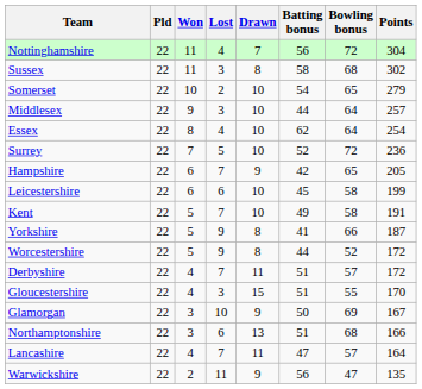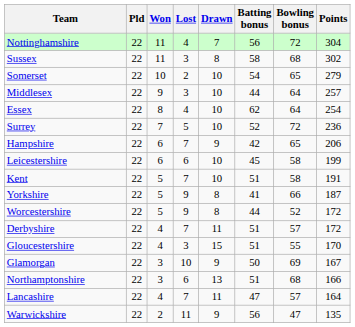 <table class="wikitable" style="text-align:center;">
 <tr>
 <th width=175>Team</th>
 <th width=20 abbr="Played">Pld</th>
 <th width=20 abbr="Won"><a href='#'>Won</a></th>
 <th width=20 abbr="Lost"><a href='#'>Lost</a></th>
 <th width=20 abbr="Drawn"><a href='#'>Drawn</a></th>
 <th width=20 abbr="Bonus points">Batting bonus</th>
 <th width=20 abbr="Bonus points">Bowling bonus</th>
 <th width=20 abbr="Points">Points</th>
 </tr>
 <tr style="background:#ccffcc;">
 <td style="text-align:left;"><a href='#'>Nottinghamshire</a></td>
 <td>22</td>
 <td>11</td>
 <td>4</td>
 <td>7</td>
 <td>56</td>
 <td>72</td>
 <td>304</td>
 </tr>
 <tr>
 <td style="text-align:left;"><a href='#'>Sussex</a></td>
 <td>22</td>
 <td>11</td>
 <td>3</td>
 <td>8</td>
 <td>58</td>
 <td>68</td>
 <td>302</td>
 </tr>
 <tr>
 <td style="text-align:left;"><a href='#'>Somerset</a></td>
 <td>22</td>
 <td>10</td>
 <td>2</td>
 <td>10</td>
 <td>54</td>
 <td>65</td>
 <td>279</td>
 </tr>
 <tr>
 <td style="text-align:left;"><a href='#'>Middlesex</a></td>
 <td>22</td>
 <td>9</td>
 <td>3</td>
 <td>10</td>
 <td>44</td>
 <td>64</td>
 <td>257</td>
 </tr>
 <tr>
 <td style="text-align:left;"><a href='#'>Essex</a></td>
 <td>22</td>
 <td>8</td>
 <td>4</td>
 <td>10</td>
 <td>62</td>
 <td>64</td>
 <td>254</td>
 </tr>
 <tr>
 <td style="text-align:left;"><a href='#'>Surrey</a></td>
 <td>22</td>
 <td>7</td>
 <td>5</td>
 <td>10</td>
 <td>52</td>
 <td>72</td>
 <td>236</td>
 </tr>
 <tr>
 <td style="text-align:left;"><a href='#'>Hampshire</a></td>
 <td>22</td>
 <td>6</td>
 <td>7</td>
 <td>9</td>
 <td>42</td>
 <td>65</td>
-<td>205</td>
+<td>206</td>
 </tr>
 <tr>
 <td style="text-align:left;"><a href='#'>Leicestershire</a></td>
 <td>22</td>
 <td>6</td>
 <td>6</td>
 <td>10</td>
 <td>45</td>
 <td>58</td>
 <td>199</td>
 </tr>
 <tr>
 <td style="text-align:left;"><a href='#'>Kent</a></td>
 <td>22</td>
 <td>5</td>
 <td>7</td>
 <td>10</td>
-<td>49</td>
+<td>51</td>
 <td>58</td>
 <td>191</td>
 </tr>
 <tr>
 <td style="text-align:left;"><a href='#'>Yorkshire</a></td>
 <td>22</td>
 <td>5</td>
 <td>9</td>
 <td>8</td>
 <td>41</td>
 <td>66</td>
 <td>187</td>
 </tr>
 <tr>
 <td style="text-align:left;"><a href='#'>Worcestershire</a></td>
 <td>22</td>
 <td>5</td>
 <td>9</td>
 <td>8</td>
 <td>44</td>
 <td>52</td>
 <td>172</td>
 </tr>
 <tr>
 <td style="text-align:left;"><a href='#'>Derbyshire</a></td>
 <td>22</td>
 <td>4</td>
 <td>7</td>
 <td>11</td>
 <td>51</td>
 <td>57</td>
 <td>172</td>
 </tr>
 <tr>
 <td style="text-align:left;"><a href='#'>Gloucestershire</a></td>
 <td>22</td>
 <td>4</td>
 <td>3</td>
 <td>15</td>
 <td>51</td>
 <td>55</td>
 <td>170</td>
 </tr>
 <tr>
 <td style="text-align:left;"><a href='#'>Glamorgan</a></td>
 <td>22</td>
 <td>3</td>
 <td>10</td>
 <td>9</td>
 <td>50</td>
 <td>69</td>
 <td>167</td>
 </tr>
 <tr>
 <td style="text-align:left;"><a href='#'>Northamptonshire</a></td>
 <td>22</td>
 <td>3</td>
 <td>6</td>
 <td>13</td>
 <td>51</td>
 <td>68</td>
 <td>166</td>
 </tr>
 <tr>
 <td style="text-align:left;"><a href='#'>Lancashire</a></td>
 <td>22</td>
 <td>4</td>
 <td>7</td>
 <td>11</td>
 <td>47</td>
 <td>57</td>
 <td>164</td>
 </tr>
 <tr>
 <td style="text-align:left;"><a href='#'>Warwickshire</a></td>
 <td>22</td>
 <td>2</td>
 <td>11</td>
 <td>9</td>
 <td>56</td>
 <td>47</td>
 <td>135</td>
 </tr>
 </table>
